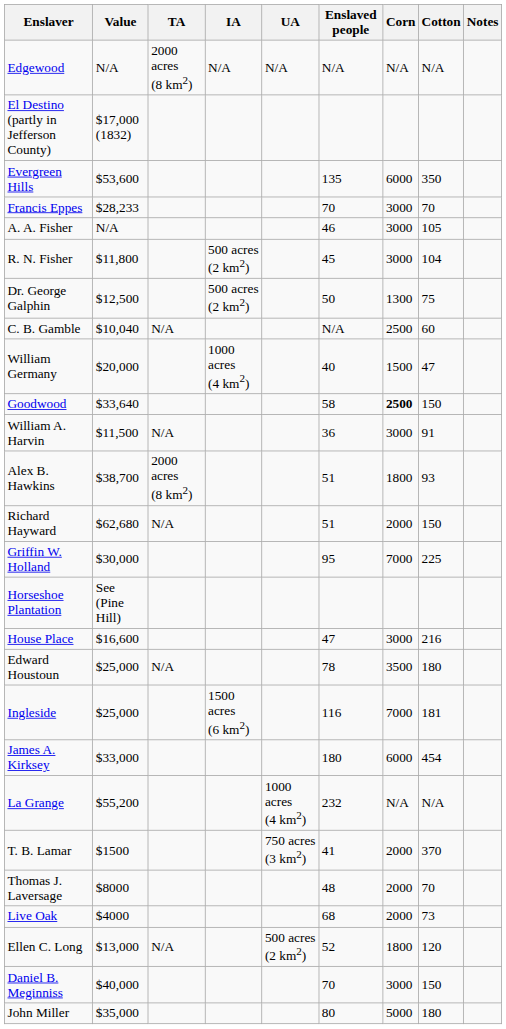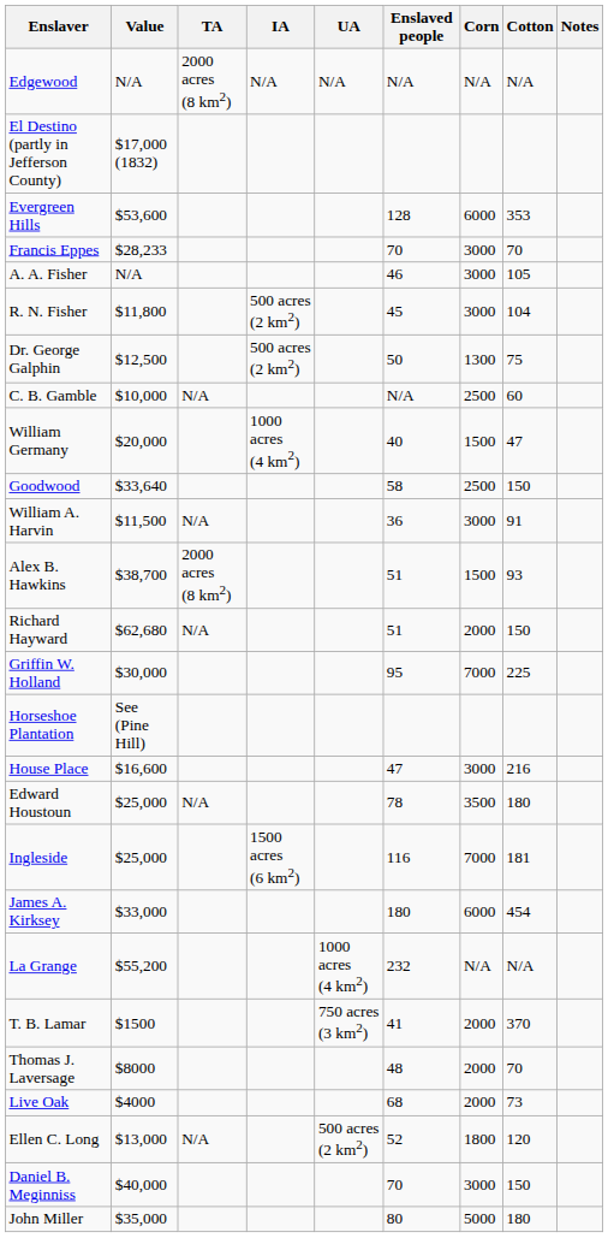 <table class="wikitable sortable" style="width:600px">
 <tr>
 <th>Enslaver</th>
 <th>Value</th>
 <th>TA</th>
 <th>IA</th>
 <th>UA</th>
 <th>Enslaved people</th>
 <th>Corn</th>
 <th>Cotton</th>
 <th>Notes</th>
 </tr>
 <tr>
 <td><a href='#'>Edgewood</a></td>
 <td>N/A</td>
 <td>2000 acres (8 km<sup>2</sup>)</td>
 <td>N/A</td>
 <td>N/A</td>
 <td>N/A</td>
 <td>N/A</td>
 <td>N/A</td>
 <td></td>
 </tr>
 <tr>
 <td><a href='#'>El Destino</a> (partly in Jefferson County)</td>
 <td>$17,000 (1832)</td>
 <td></td>
 <td></td>
 <td></td>
 <td></td>
 <td></td>
 <td></td>
 <td></td>
 </tr>
 <tr>
 <td><a href='#'>Evergreen Hills</a></td>
 <td>$53,600</td>
 <td></td>
 <td></td>
 <td></td>
-<td>135</td>
+<td>128</td>
 <td>6000</td>
-<td>350</td>
+<td>353</td>
 <td></td>
 </tr>
 <tr>
 <td><a href='#'>Francis Eppes</a></td>
 <td>$28,233</td>
 <td></td>
 <td></td>
 <td></td>
 <td>70</td>
 <td>3000</td>
 <td>70</td>
 <td></td>
 </tr>
 <tr>
 <td>A. A. Fisher</td>
 <td>N/A</td>
 <td></td>
 <td></td>
 <td></td>
 <td>46</td>
 <td>3000</td>
 <td>105</td>
 <td></td>
 </tr>
 <tr>
 <td>R. N. Fisher</td>
 <td>$11,800</td>
 <td></td>
 <td>500 acres (2 km<sup>2</sup>)</td>
 <td></td>
 <td>45</td>
 <td>3000</td>
 <td>104</td>
 <td></td>
 </tr>
 <tr>
 <td>Dr. George Galphin</td>
 <td>$12,500</td>
 <td></td>
 <td>500 acres (2 km<sup>2</sup>)</td>
 <td></td>
 <td>50</td>
 <td>1300</td>
 <td>75</td>
 <td></td>
 </tr>
 <tr>
 <td>C. B. Gamble</td>
-<td>$10,040</td>
+<td>$10,000</td>
 <td>N/A</td>
 <td></td>
 <td></td>
 <td>N/A</td>
 <td>2500</td>
 <td>60</td>
 <td></td>
 </tr>
 <tr>
 <td>William Germany</td>
 <td>$20,000</td>
 <td></td>
 <td>1000 acres (4 km<sup>2</sup>)</td>
 <td></td>
 <td>40</td>
 <td>1500</td>
 <td>47</td>
 <td></td>
 </tr>
 <tr>
 <td><a href='#'>Goodwood</a></td>
 <td>$33,640</td>
 <td></td>
 <td></td>
 <td></td>
 <td>58</td>
-<td><strong>2500</strong></td>
+<td>2500</td>
 <td>150</td>
 <td></td>
 </tr>
 <tr>
 <td>William A. Harvin</td>
 <td>$11,500</td>
 <td>N/A</td>
 <td></td>
 <td></td>
 <td>36</td>
 <td>3000</td>
 <td>91</td>
 <td></td>
 </tr>
 <tr>
 <td>Alex B. Hawkins</td>
 <td>$38,700</td>
 <td>2000 acres (8 km<sup>2</sup>)</td>
 <td></td>
 <td></td>
 <td>51</td>
-<td>1800</td>
+<td>1500</td>
 <td>93</td>
 <td></td>
 </tr>
 <tr>
 <td>Richard Hayward</td>
 <td>$62,680</td>
 <td>N/A</td>
 <td></td>
 <td></td>
 <td>51</td>
 <td>2000</td>
 <td>150</td>
 <td></td>
 </tr>
 <tr>
 <td><a href='#'>Griffin W. Holland</a></td>
 <td>$30,000</td>
 <td></td>
 <td></td>
 <td></td>
 <td>95</td>
 <td>7000</td>
 <td>225</td>
 <td></td>
 </tr>
 <tr>
 <td><a href='#'>Horseshoe Plantation</a></td>
 <td>See (Pine Hill)</td>
 <td></td>
 <td></td>
 <td></td>
 <td></td>
 <td></td>
 <td></td>
 <td></td>
 </tr>
 <tr>
 <td><a href='#'>House Place</a></td>
 <td>$16,600</td>
 <td></td>
 <td></td>
 <td></td>
 <td>47</td>
 <td>3000</td>
 <td>216</td>
 <td></td>
 </tr>
 <tr>
 <td>Edward Houstoun</td>
 <td>$25,000</td>
 <td>N/A</td>
 <td></td>
 <td></td>
 <td>78</td>
 <td>3500</td>
 <td>180</td>
 <td></td>
 </tr>
 <tr>
 <td><a href='#'>Ingleside</a></td>
 <td>$25,000</td>
 <td></td>
 <td>1500 acres (6 km<sup>2</sup>)</td>
 <td></td>
 <td>116</td>
 <td>7000</td>
 <td>181</td>
 <td></td>
 </tr>
 <tr>
 <td><a href='#'>James A. Kirksey</a></td>
 <td>$33,000</td>
 <td></td>
 <td></td>
 <td></td>
 <td>180</td>
 <td>6000</td>
 <td>454</td>
 <td></td>
 </tr>
 <tr>
 <td><a href='#'>La Grange</a></td>
 <td>$55,200</td>
 <td></td>
 <td></td>
 <td>1000 acres (4 km<sup>2</sup>)</td>
 <td>232</td>
 <td>N/A</td>
 <td>N/A</td>
 <td></td>
 </tr>
 <tr>
 <td>T. B. Lamar</td>
 <td>$1500</td>
 <td></td>
 <td></td>
 <td>750 acres (3 km<sup>2</sup>)</td>
 <td>41</td>
 <td>2000</td>
 <td>370</td>
 <td></td>
 </tr>
 <tr>
 <td>Thomas J. Laversage</td>
 <td>$8000</td>
 <td></td>
 <td></td>
 <td></td>
 <td>48</td>
 <td>2000</td>
 <td>70</td>
 <td></td>
 </tr>
 <tr>
 <td><a href='#'>Live Oak</a></td>
 <td>$4000</td>
 <td></td>
 <td></td>
 <td></td>
 <td>68</td>
 <td>2000</td>
 <td>73</td>
 <td></td>
 </tr>
 <tr>
 <td>Ellen C. Long</td>
 <td>$13,000</td>
 <td>N/A</td>
 <td></td>
 <td>500 acres (2 km<sup>2</sup>)</td>
 <td>52</td>
 <td>1800</td>
 <td>120</td>
 <td></td>
 </tr>
 <tr>
 <td><a href='#'>Daniel B. Meginniss</a></td>
 <td>$40,000</td>
 <td></td>
 <td></td>
 <td></td>
 <td>70</td>
 <td>3000</td>
 <td>150</td>
 <td></td>
 </tr>
 <tr>
 <td>John Miller</td>
 <td>$35,000</td>
 <td></td>
 <td></td>
 <td></td>
 <td>80</td>
 <td>5000</td>
 <td>180</td>
 <td></td>
 </tr>
 </table>
